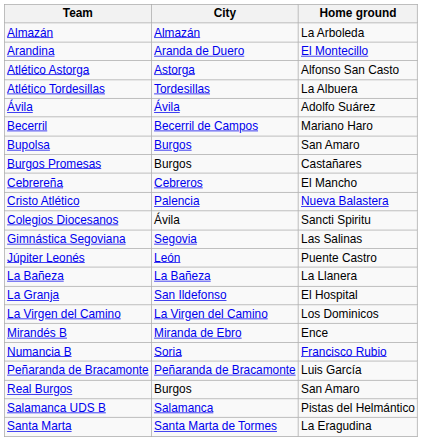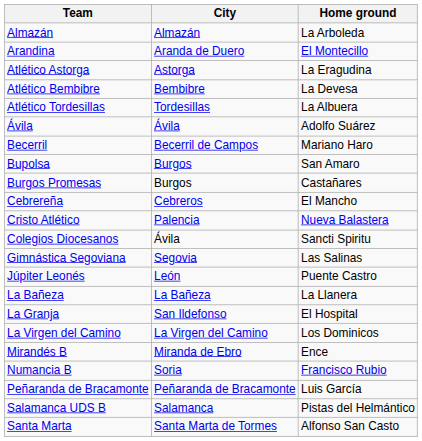 <table class="wikitable sortable">
 <tr>
 <th>Team</th>
 <th>City</th>
 <th>Home ground</th>
 </tr>
 <tr>
 <td><a href='#'>Almazán</a></td>
 <td><a href='#'>Almazán</a></td>
 <td>La Arboleda</td>
 </tr>
 <tr>
 <td><a href='#'>Arandina</a></td>
 <td><a href='#'>Aranda de Duero</a></td>
 <td><a href='#'>El Montecillo</a></td>
 </tr>
 <tr>
 <td><a href='#'>Atlético Astorga</a></td>
 <td><a href='#'>Astorga</a></td>
-<td>Alfonso San Casto</td>
+<td>La Eragudina</td>
+</tr>
+<tr>
+<td><a href='#'>Atlético Bembibre</a></td>
+<td><a href='#'>Bembibre</a></td>
+<td>La Devesa</td>
 </tr>
 <tr>
 <td><a href='#'>Atlético Tordesillas</a></td>
 <td><a href='#'>Tordesillas</a></td>
 <td>La Albuera</td>
 </tr>
 <tr>
 <td><a href='#'>Ávila</a></td>
 <td><a href='#'>Ávila</a></td>
 <td>Adolfo Suárez</td>
 </tr>
 <tr>
 <td><a href='#'>Becerril</a></td>
 <td><a href='#'>Becerril de Campos</a></td>
 <td>Mariano Haro</td>
 </tr>
 <tr>
 <td><a href='#'>Bupolsa</a></td>
 <td><a href='#'>Burgos</a></td>
 <td>San Amaro</td>
 </tr>
 <tr>
 <td><a href='#'>Burgos Promesas</a></td>
 <td>Burgos</td>
 <td>Castañares</td>
 </tr>
 <tr>
 <td><a href='#'>Cebrereña</a></td>
 <td><a href='#'>Cebreros</a></td>
 <td>El Mancho</td>
 </tr>
 <tr>
 <td><a href='#'>Cristo Atlético</a></td>
 <td><a href='#'>Palencia</a></td>
 <td><a href='#'>Nueva Balastera</a></td>
 </tr>
 <tr>
 <td><a href='#'>Colegios Diocesanos</a></td>
 <td>Ávila</td>
 <td>Sancti Spiritu</td>
 </tr>
 <tr>
 <td><a href='#'>Gimnástica Segoviana</a></td>
 <td><a href='#'>Segovia</a></td>
 <td>Las Salinas</td>
 </tr>
 <tr>
 <td><a href='#'>Júpiter Leonés</a></td>
 <td><a href='#'>León</a></td>
 <td>Puente Castro</td>
 </tr>
 <tr>
 <td><a href='#'>La Bañeza</a></td>
 <td><a href='#'>La Bañeza</a></td>
 <td>La Llanera</td>
 </tr>
 <tr>
 <td><a href='#'>La Granja</a></td>
 <td><a href='#'>San Ildefonso</a></td>
 <td>El Hospital</td>
 </tr>
 <tr>
 <td><a href='#'>La Virgen del Camino</a></td>
 <td><a href='#'>La Virgen del Camino</a></td>
 <td>Los Dominicos</td>
 </tr>
 <tr>
 <td><a href='#'>Mirandés B</a></td>
 <td><a href='#'>Miranda de Ebro</a></td>
 <td>Ence</td>
 </tr>
 <tr>
 <td><a href='#'>Numancia B</a></td>
 <td><a href='#'>Soria</a></td>
 <td><a href='#'>Francisco Rubio</a></td>
 </tr>
 <tr>
 <td><a href='#'>Peñaranda de Bracamonte</a></td>
 <td><a href='#'>Peñaranda de Bracamonte</a></td>
 <td>Luis García</td>
 </tr>
 <tr>
-<td><a href='#'>Real Burgos</a></td>
-<td>Burgos</td>
-<td>San Amaro</td>
-</tr>
-<tr>
 <td><a href='#'>Salamanca UDS B</a></td>
 <td><a href='#'>Salamanca</a></td>
 <td>Pistas del Helmántico</td>
 </tr>
 <tr>
 <td><a href='#'>Santa Marta</a></td>
 <td><a href='#'>Santa Marta de Tormes</a></td>
-<td>La Eragudina</td>
+<td>Alfonso San Casto</td>
 </tr>
 </table>
